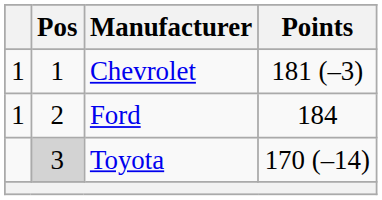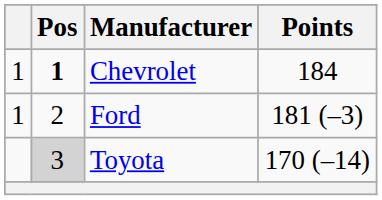 <table class="wikitable" style="font-size: 95%">
 <tr>
 <th></th>
 <th>Pos</th>
 <th>Manufacturer</th>
 <th>Points</th>
 </tr>
 <tr>
 <td align="left"> 1</td>
-<td style="text-align:center;">1</td>
+<td style="text-align:center;"><strong>1</strong></td>
 <td><a href='#'>Chevrolet</a></td>
-<td style="text-align:center;">181 (–3)</td>
+<td style="text-align:center;">184</td>
 </tr>
 <tr>
 <td align="left"> 1</td>
 <td style="text-align:center;">2</td>
 <td><a href='#'>Ford</a></td>
-<td style="text-align:center;">184</td>
+<td style="text-align:center;">181 (–3)</td>
 </tr>
 <tr>
 <td align="left"></td>
 <td style="background: lightgrey; text-align:center;">3</td>
 <td><a href='#'>Toyota</a></td>
 <td style="text-align:center;">170 (–14)</td>
 </tr>
 <tr class="sortbottom">
 <th colspan="9"></th>
 </tr>
 </table>
